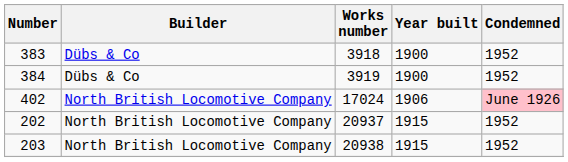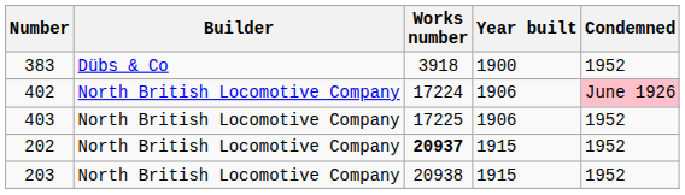 <table class="wikitable sortable">
 <tr>
 <th>Number</th>
 <th>Builder</th>
 <th>Works<br>number</th>
 <th>Year built</th>
 <th>Condemned</th>
 </tr>
 <tr>
 <td align=center>383</td>
 <td><a href='#'>Dübs & Co</a></td>
 <td align=center>3918</td>
 <td>1900</td>
 <td>1952</td>
 </tr>
 <tr>
-<td align=center>384</td>
-<td>Dübs & Co</td>
-<td align=center>3919</td>
-<td>1900</td>
-<td>1952</td>
-</tr>
-<tr>
 <td align=center>402</td>
 <td><a href='#'>North British Locomotive Company</a></td>
-<td align=center>17024</td>
+<td align=center>17224</td>
 <td>1906</td>
 <td style="background: pink;">June 1926</td>
 </tr>
 <tr>
+<td align=center>403</td>
+<td>North British Locomotive Company</td>
+<td align=center>17225</td>
+<td>1906</td>
+<td>1952</td>
+</tr>
+<tr>
 <td align=center>202</td>
 <td>North British Locomotive Company</td>
-<td align=center>20937</td>
+<td align=center><strong>20937</strong></td>
 <td>1915</td>
 <td>1952</td>
 </tr>
 <tr>
 <td align=center>203</td>
 <td>North British Locomotive Company</td>
 <td align=center>20938</td>
 <td>1915</td>
 <td>1952</td>
 </tr>
 <tr>
 </tr>
 </table>
